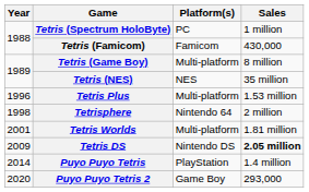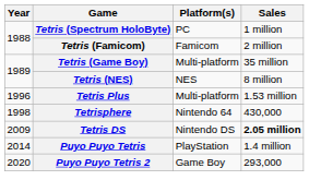 <table class="wikitable plainrowheaders mw-collapsible floatright">
 <tr>
 <th scope="col">Year</th>
 <th scope="col">Game</th>
 <th scope="col">Platform(s)</th>
 <th scope="col">Sales</th>
 </tr>
 <tr>
 <td rowspan="2" style="text-align:center;">1988</td>
 <th scope="row"><a href='#'><em>Tetris</em> (Spectrum HoloByte)</a></th>
 <td>PC</td>
 <td>1 million</td>
 </tr>
 <tr>
 <th scope="row"><em>Tetris</em> (Famicom)</th>
 <td>Famicom</td>
-<td>430,000</td>
+<td>2 million</td>
 </tr>
 <tr>
 <td rowspan="2" style="text-align:center;">1989</td>
 <th scope="row"><a href='#'><em>Tetris</em> (Game Boy)</a></th>
 <td>Multi-platform</td>
-<td>8 million</td>
+<td>35 million</td>
 </tr>
 <tr>
 <th scope="row"><a href='#'><em>Tetris</em> (NES)</a></th>
 <td>NES</td>
-<td>35 million</td>
+<td>8 million</td>
 </tr>
 <tr>
 <td style="text-align:center;">1996</td>
 <th scope="row"><em><a href='#'>Tetris Plus</a></em></th>
 <td>Multi-platform</td>
 <td>1.53 million</td>
 </tr>
 <tr>
 <td style="text-align:center;">1998</td>
 <th scope="row"><em><a href='#'>Tetrisphere</a></em></th>
 <td>Nintendo 64</td>
-<td>2 million</td>
-</tr>
-<tr>
-<td style="text-align:center;">2001</td>
-<th scope="row"><em><a href='#'>Tetris Worlds</a></em></th>
-<td>Multi-platform</td>
-<td>1.81 million</td>
+<td>430,000</td>
 </tr>
 <tr>
 <td style="text-align:center;">2009</td>
 <th scope="row"><em><a href='#'>Tetris DS</a></em></th>
 <td>Nintendo DS</td>
 <td><strong>2.05 million</strong></td>
 </tr>
 <tr>
 <td style="text-align:center;">2014</td>
 <th scope="row"><em><a href='#'>Puyo Puyo Tetris</a></em></th>
 <td>PlayStation</td>
 <td>1.4 million</td>
 </tr>
 <tr>
 <td style="text-align:center;">2020</td>
 <th scope="row"><em><a href='#'>Puyo Puyo Tetris 2</a></em></th>
 <td>Game Boy</td>
 <td>293,000</td>
 </tr>
 </table>
